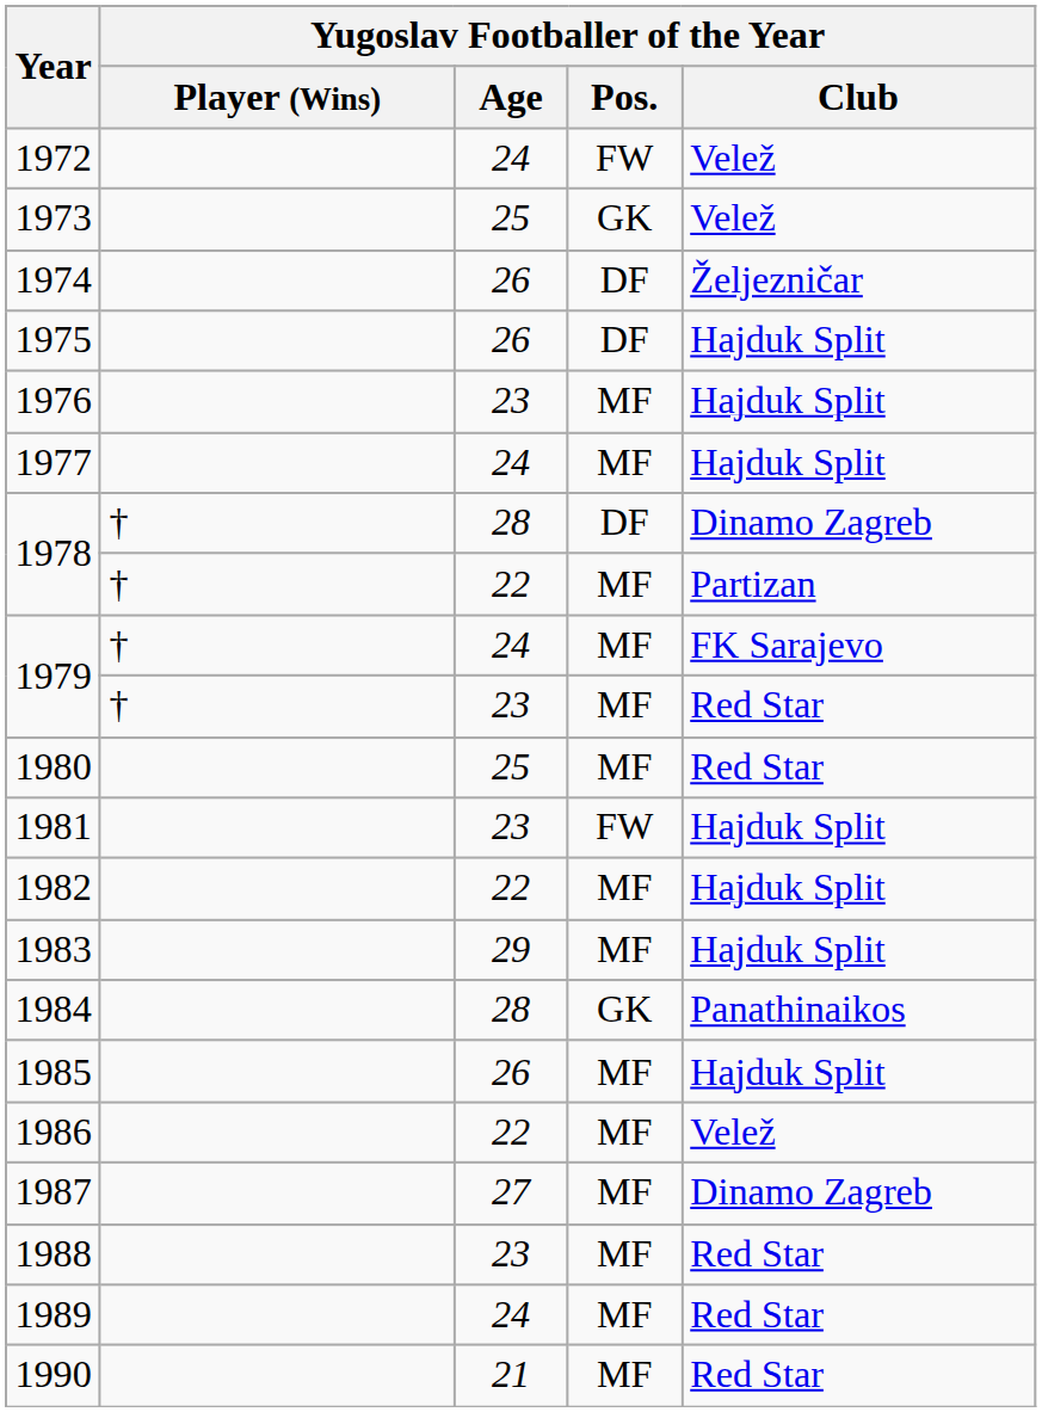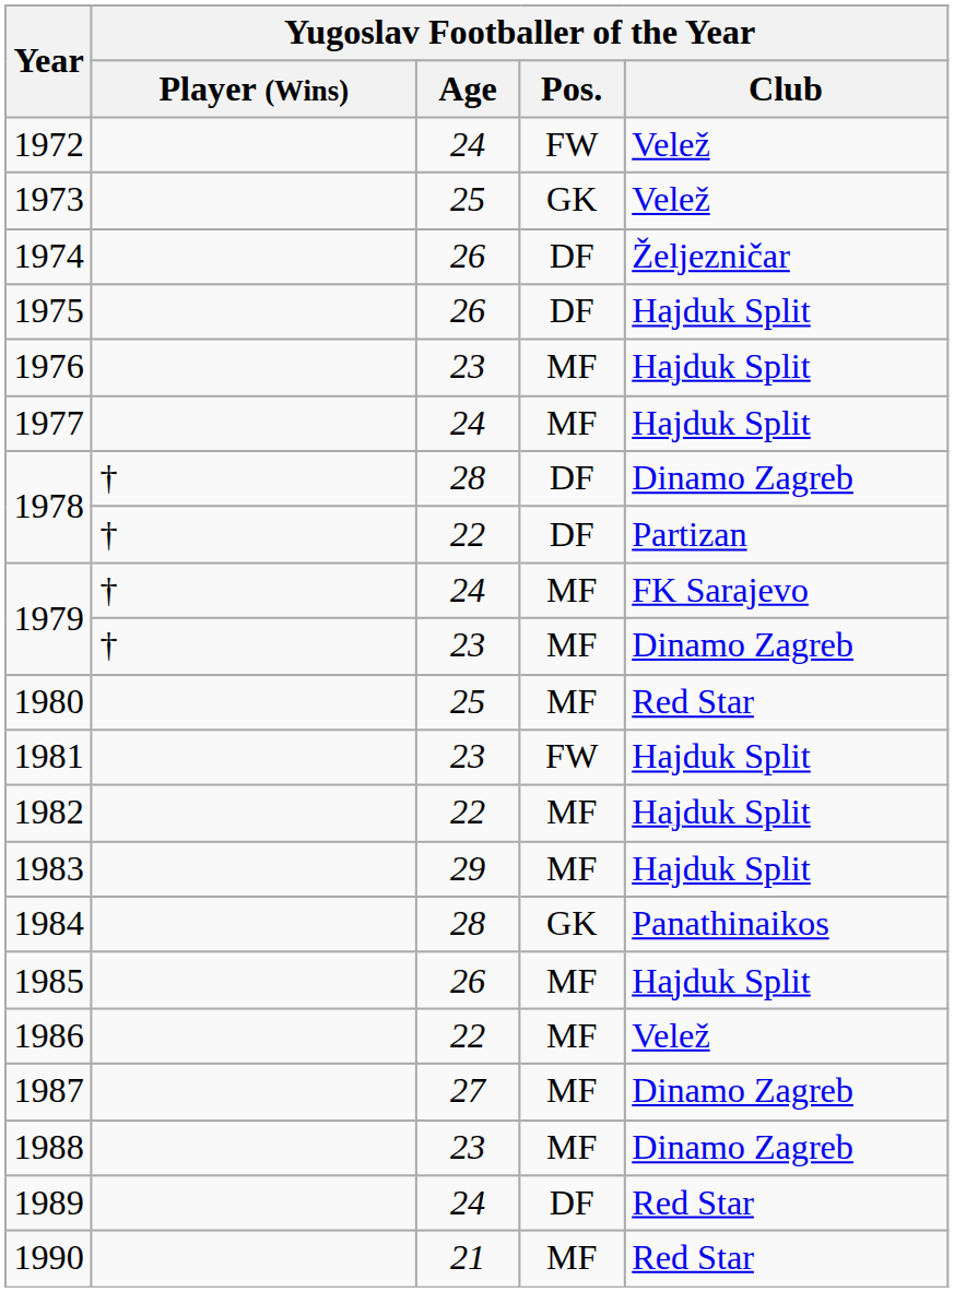 <table class="sortable wikitable" style="text-align: center;">
 <tr>
 <th rowspan=2>Year</th>
 <th colspan=4>Yugoslav Footballer of the Year</th>
 </tr>
 <tr>
 <th width="140">Player <small>(Wins)</small></th>
 <th width="40">Age</th>
 <th width="40">Pos.</th>
 <th width="140">Club</th>
 </tr>
 <tr>
 <td>1972</td>
 <td align=left></td>
 <td><em>24</em></td>
 <td>FW</td>
 <td align=left> <a href='#'>Velež</a></td>
 </tr>
 <tr>
 <td>1973</td>
 <td align=left></td>
 <td><em>25</em></td>
 <td>GK</td>
 <td align=left> <a href='#'>Velež</a></td>
 </tr>
 <tr>
 <td>1974</td>
 <td align=left></td>
 <td><em>26</em></td>
 <td>DF</td>
 <td align=left> <a href='#'>Željezničar</a></td>
 </tr>
 <tr>
 <td>1975</td>
 <td align=left></td>
 <td><em>26</em></td>
 <td>DF</td>
 <td align=left> <a href='#'>Hajduk Split</a></td>
 </tr>
 <tr>
 <td>1976</td>
 <td align=left></td>
 <td><em>23</em></td>
 <td>MF</td>
 <td align=left> <a href='#'>Hajduk Split</a></td>
 </tr>
 <tr>
 <td>1977</td>
 <td align=left></td>
 <td><em>24</em></td>
 <td>MF</td>
 <td align=left> <a href='#'>Hajduk Split</a></td>
 </tr>
 <tr>
 <td rowspan=2>1978</td>
 <td align=left>  †</td>
 <td><em>28</em></td>
 <td>DF</td>
 <td align=left> <a href='#'>Dinamo Zagreb</a></td>
 </tr>
 <tr>
 <td align=left>  †</td>
 <td><em>22</em></td>
-<td>MF</td>
+<td>DF</td>
 <td align=left> <a href='#'>Partizan</a></td>
 </tr>
 <tr>
 <td rowspan=2>1979</td>
 <td align=left>  †</td>
 <td><em>24</em></td>
 <td>MF</td>
 <td align=left> <a href='#'>FK Sarajevo</a></td>
 </tr>
 <tr>
 <td align=left>  †</td>
 <td><em>23</em></td>
 <td>MF</td>
-<td align=left> <a href='#'>Red Star</a></td>
+<td align=left> <a href='#'>Dinamo Zagreb</a></td>
 </tr>
 <tr>
 <td>1980</td>
 <td align=left></td>
 <td><em>25</em></td>
 <td>MF</td>
 <td align=left> <a href='#'>Red Star</a></td>
 </tr>
 <tr>
 <td>1981</td>
 <td align=left></td>
 <td><em>23</em></td>
 <td>FW</td>
 <td align=left> <a href='#'>Hajduk Split</a></td>
 </tr>
 <tr>
 <td>1982</td>
 <td align=left></td>
 <td><em>22</em></td>
 <td>MF</td>
 <td align=left> <a href='#'>Hajduk Split</a></td>
 </tr>
 <tr>
 <td>1983</td>
 <td align=left></td>
 <td><em>29</em></td>
 <td>MF</td>
 <td align=left> <a href='#'>Hajduk Split</a></td>
 </tr>
 <tr>
 <td>1984</td>
 <td align=left> </td>
 <td><em>28</em></td>
 <td>GK</td>
 <td align=left> <a href='#'>Panathinaikos</a></td>
 </tr>
 <tr>
 <td>1985</td>
 <td align=left></td>
 <td><em>26</em></td>
 <td>MF</td>
 <td align=left> <a href='#'>Hajduk Split</a></td>
 </tr>
 <tr>
 <td>1986</td>
 <td align=left></td>
 <td><em>22</em></td>
 <td>MF</td>
 <td align=left> <a href='#'>Velež</a></td>
 </tr>
 <tr>
 <td>1987</td>
 <td align=left></td>
 <td><em>27</em></td>
 <td>MF</td>
 <td align=left> <a href='#'>Dinamo Zagreb</a></td>
 </tr>
 <tr>
 <td>1988</td>
 <td align=left></td>
 <td><em>23</em></td>
 <td>MF</td>
-<td align=left> <a href='#'>Red Star</a></td>
+<td align=left> <a href='#'>Dinamo Zagreb</a></td>
 </tr>
 <tr>
 <td>1989</td>
 <td align=left> </td>
 <td><em>24</em></td>
-<td>MF</td>
+<td>DF</td>
 <td align=left> <a href='#'>Red Star</a></td>
 </tr>
 <tr>
 <td>1990</td>
 <td align=left></td>
 <td><em>21</em></td>
 <td>MF</td>
 <td align=left> <a href='#'>Red Star</a></td>
 </tr>
 <tr>
 </tr>
 </table>
